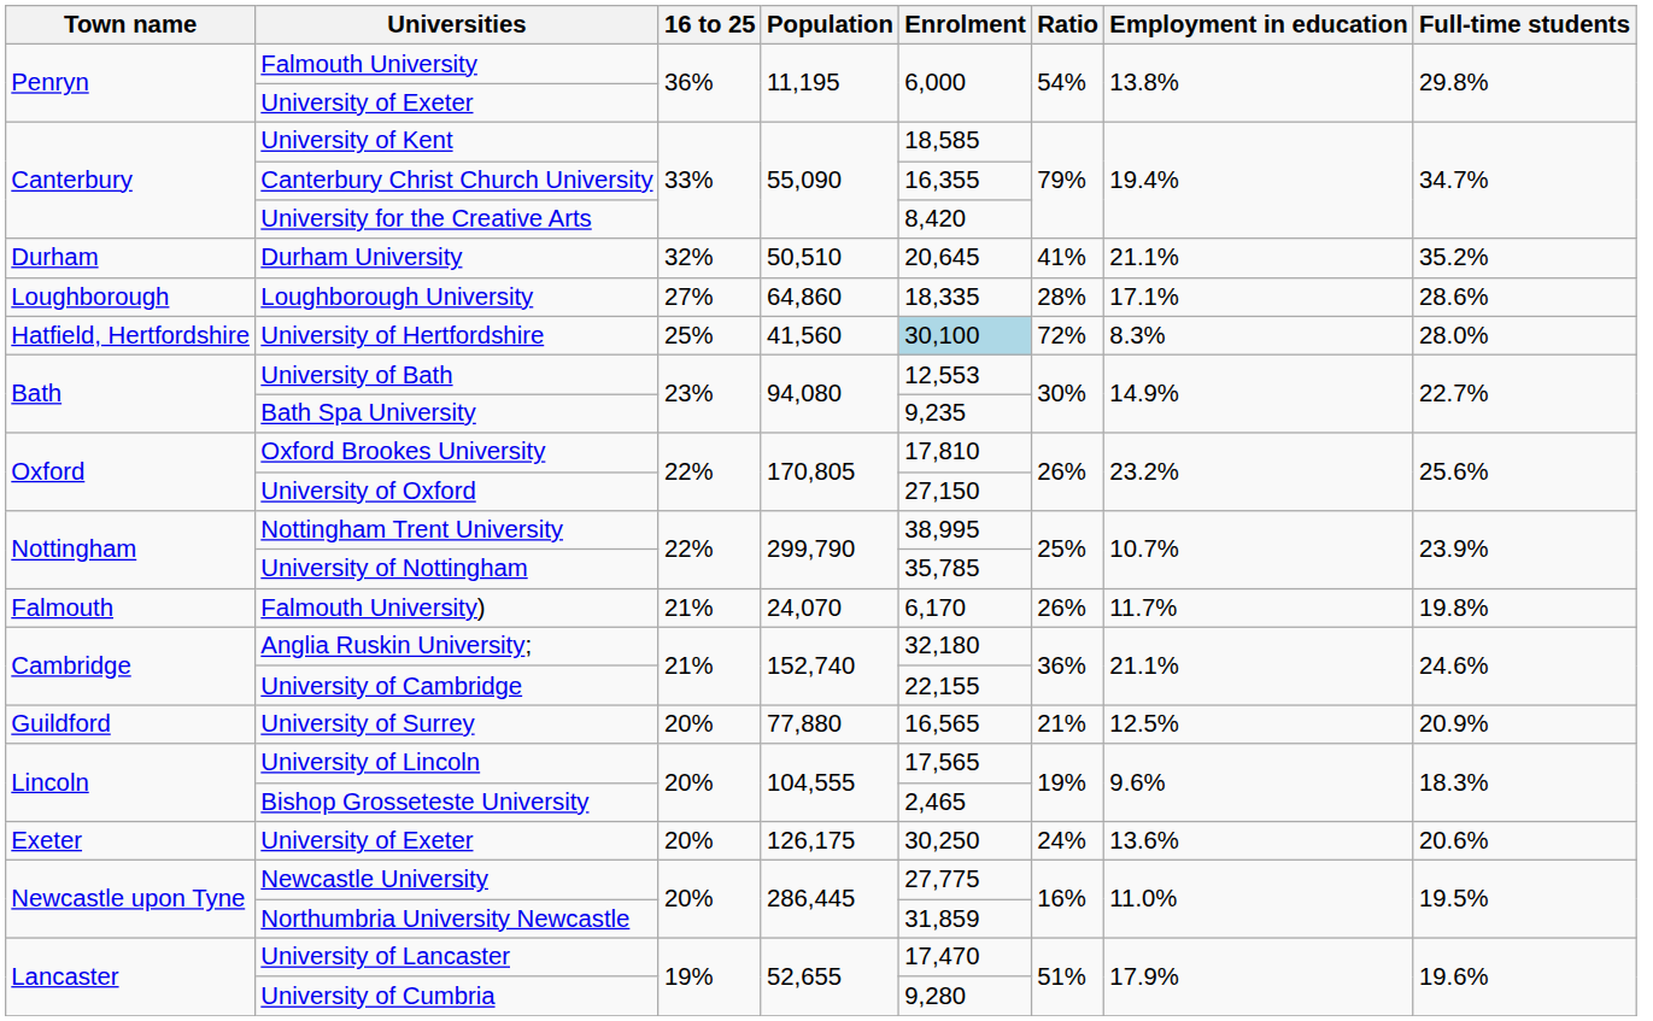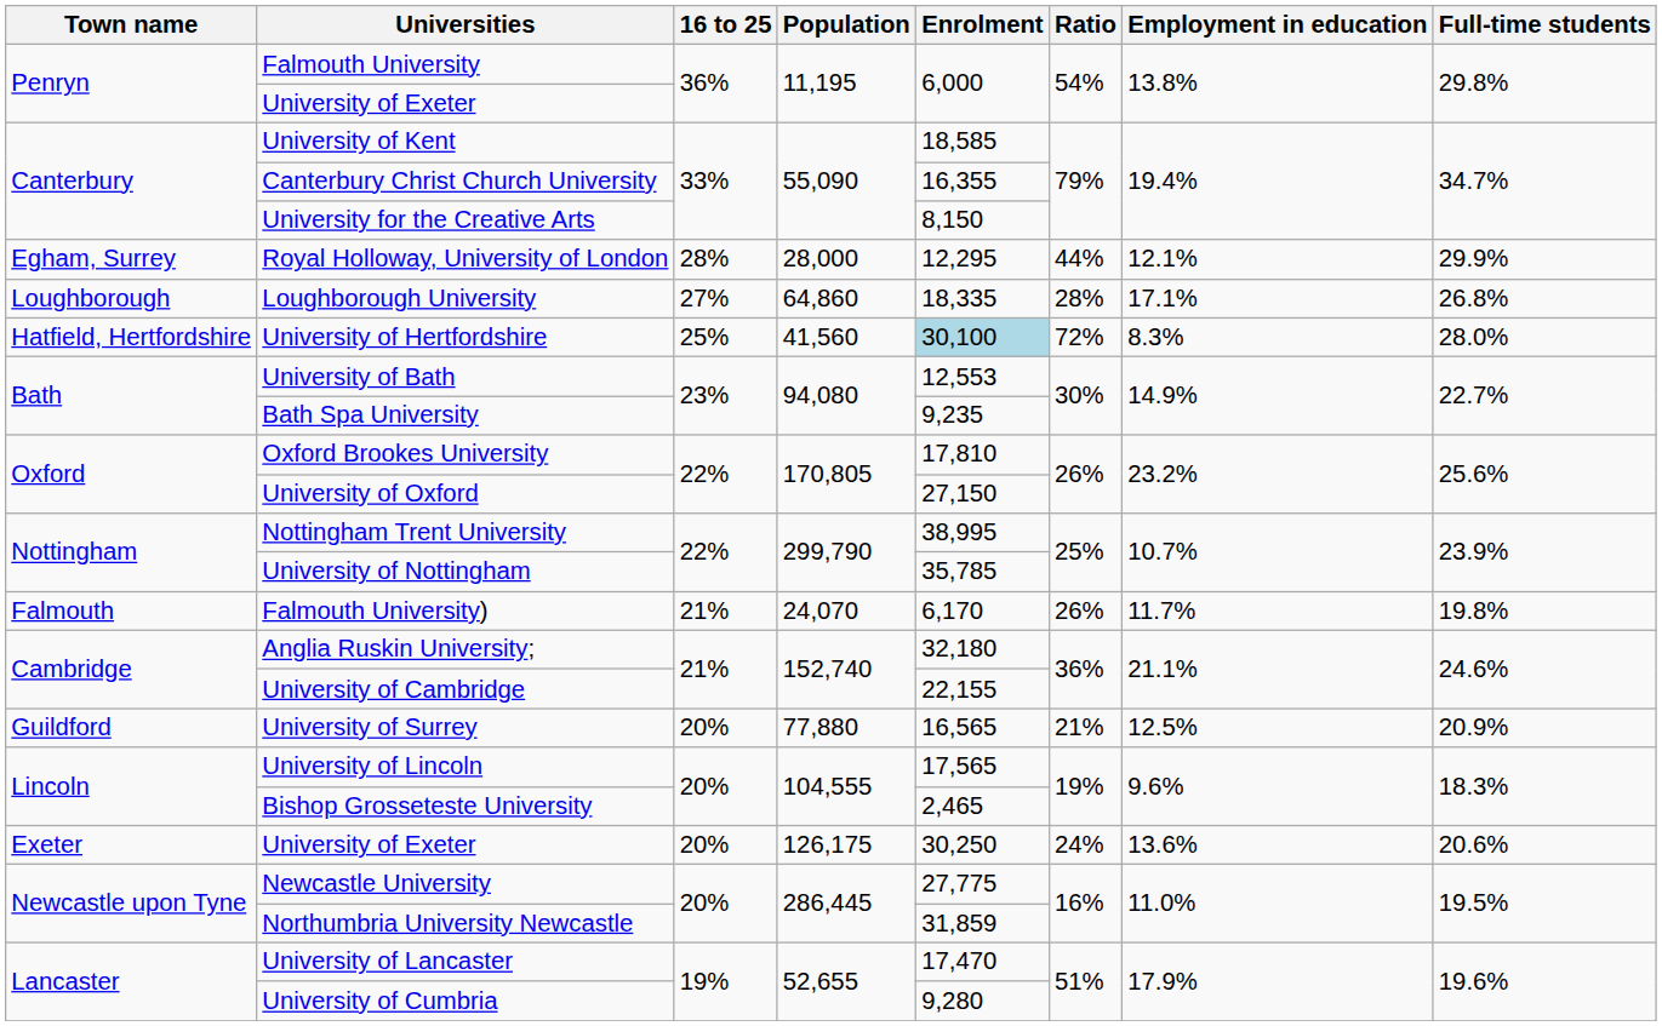 <table class="wikitable sortable">
 <tr>
 <th>Town name</th>
 <th>Universities</th>
 <th>16 to 25</th>
 <th>Population</th>
 <th>Enrolment</th>
 <th>Ratio</th>
 <th>Employment in education</th>
 <th>Full-time students</th>
 </tr>
 <tr>
 <td rowspan=2><a href='#'>Penryn</a></td>
 <td><a href='#'>Falmouth University</a></td>
 <td rowspan=2>36%</td>
 <td rowspan=2>11,195</td>
 <td rowspan=2>6,000</td>
 <td rowspan=2>54%</td>
 <td rowspan=2>13.8%</td>
 <td rowspan=2>29.8%</td>
 </tr>
 <tr>
 <td><a href='#'>University of Exeter</a></td>
 </tr>
 <tr>
 <td rowspan=3><a href='#'>Canterbury</a></td>
 <td><a href='#'>University of Kent</a></td>
 <td rowspan=3>33%</td>
 <td rowspan=3>55,090</td>
 <td>18,585</td>
 <td rowspan=3>79%</td>
 <td rowspan=3>19.4%</td>
 <td rowspan=3>34.7%</td>
 </tr>
 <tr>
 <td><a href='#'>Canterbury Christ Church University</a></td>
 <td>16,355</td>
 </tr>
 <tr>
 <td><a href='#'>University for the Creative Arts</a></td>
-<td>8,420</td>
+<td>8,150</td>
 </tr>
 <tr>
-<td><a href='#'>Durham</a></td>
-<td><a href='#'>Durham University</a></td>
-<td>32%</td>
-<td>50,510</td>
-<td>20,645</td>
-<td>41%</td>
-<td>21.1%</td>
-<td>35.2%</td>
+<td><a href='#'>Egham, Surrey</a></td>
+<td><a href='#'>Royal Holloway, University of London</a></td>
+<td>28%</td>
+<td>28,000</td>
+<td>12,295</td>
+<td>44%</td>
+<td>12.1%</td>
+<td>29.9%</td>
 </tr>
 <tr>
 <td><a href='#'>Loughborough</a></td>
 <td><a href='#'>Loughborough University</a></td>
 <td>27%</td>
 <td>64,860</td>
 <td>18,335</td>
 <td>28%</td>
 <td>17.1%</td>
-<td>28.6%</td>
+<td>26.8%</td>
 </tr>
 <tr>
 <td><a href='#'>Hatfield, Hertfordshire</a></td>
 <td><a href='#'>University of Hertfordshire</a></td>
 <td>25%</td>
 <td>41,560</td>
 <td style="background: lightblue;">30,100</td>
 <td>72%</td>
 <td>8.3%</td>
 <td>28.0%</td>
 </tr>
 <tr>
 <td rowspan=2><a href='#'>Bath</a></td>
 <td><a href='#'>University of Bath</a></td>
 <td rowspan=2>23%</td>
 <td rowspan=2>94,080</td>
 <td>12,553</td>
 <td rowspan=2>30%</td>
 <td rowspan=2>14.9%</td>
 <td rowspan=2>22.7%</td>
 </tr>
 <tr>
 <td><a href='#'>Bath Spa University</a></td>
 <td>9,235</td>
 </tr>
 <tr>
 <td rowspan=2><a href='#'>Oxford</a></td>
 <td><a href='#'>Oxford Brookes University</a></td>
 <td rowspan=2>22%</td>
 <td rowspan=2>170,805</td>
 <td>17,810</td>
 <td rowspan=2>26%</td>
 <td rowspan=2>23.2%</td>
 <td rowspan=2>25.6%</td>
 </tr>
 <tr>
 <td><a href='#'>University of Oxford</a></td>
 <td>27,150</td>
 </tr>
 <tr>
 <td rowspan=2><a href='#'>Nottingham</a></td>
 <td><a href='#'>Nottingham Trent University</a></td>
 <td rowspan=2>22%</td>
 <td rowspan=2>299,790</td>
 <td>38,995</td>
 <td rowspan=2>25%</td>
 <td rowspan=2>10.7%</td>
 <td rowspan=2>23.9%</td>
 </tr>
 <tr>
 <td><a href='#'>University of Nottingham</a></td>
 <td>35,785</td>
 </tr>
 <tr>
 <td><a href='#'>Falmouth</a></td>
 <td><a href='#'>Falmouth University</a>)</td>
 <td>21%</td>
 <td>24,070</td>
 <td>6,170</td>
 <td>26%</td>
 <td>11.7%</td>
 <td>19.8%</td>
 </tr>
 <tr>
 <td rowspan=2><a href='#'>Cambridge</a></td>
 <td><a href='#'>Anglia Ruskin University</a>;</td>
 <td rowspan=2>21%</td>
 <td rowspan=2>152,740</td>
 <td>32,180</td>
 <td rowspan=2>36%</td>
 <td rowspan=2>21.1%</td>
 <td rowspan=2>24.6%</td>
 </tr>
 <tr>
 <td><a href='#'>University of Cambridge</a></td>
 <td>22,155</td>
 </tr>
 <tr>
 <td><a href='#'>Guildford</a></td>
 <td><a href='#'>University of Surrey</a></td>
 <td>20%</td>
 <td>77,880</td>
 <td>16,565</td>
 <td>21%</td>
 <td>12.5%</td>
 <td>20.9%</td>
 </tr>
 <tr>
 <td rowspan=2><a href='#'>Lincoln</a></td>
 <td><a href='#'>University of Lincoln</a></td>
 <td rowspan=2>20%</td>
 <td rowspan=2>104,555</td>
 <td>17,565</td>
 <td rowspan=2>19%</td>
 <td rowspan=2>9.6%</td>
 <td rowspan=2>18.3%</td>
 </tr>
 <tr>
 <td><a href='#'>Bishop Grosseteste University</a></td>
 <td>2,465</td>
 </tr>
 <tr>
 <td><a href='#'>Exeter</a></td>
 <td><a href='#'>University of Exeter</a></td>
 <td>20%</td>
 <td>126,175</td>
 <td>30,250</td>
 <td>24%</td>
 <td>13.6%</td>
 <td>20.6%</td>
 </tr>
 <tr>
 <td rowspan=2><a href='#'>Newcastle upon Tyne</a></td>
 <td><a href='#'>Newcastle University</a></td>
 <td rowspan=2>20%</td>
 <td rowspan=2>286,445</td>
 <td>27,775</td>
 <td rowspan=2>16%</td>
 <td rowspan=2>11.0%</td>
 <td rowspan=2>19.5%</td>
 </tr>
 <tr>
 <td><a href='#'>Northumbria University Newcastle</a></td>
 <td>31,859</td>
 </tr>
 <tr>
 <td rowspan=2><a href='#'>Lancaster</a></td>
 <td><a href='#'>University of Lancaster</a></td>
 <td rowspan=2>19%</td>
 <td rowspan=2>52,655</td>
 <td>17,470</td>
 <td rowspan=2>51%</td>
 <td rowspan=2>17.9%</td>
 <td rowspan=2>19.6%</td>
 </tr>
 <tr>
 <td><a href='#'>University of Cumbria</a></td>
 <td>9,280</td>
 </tr>
 </table>
